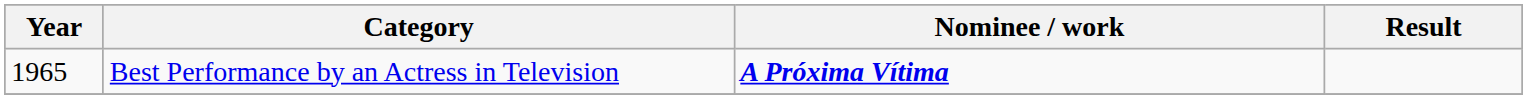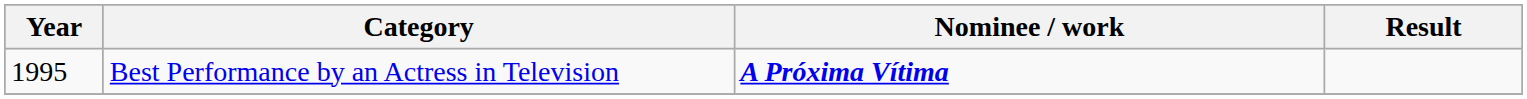 <table class=wikitable>
 <tr>
 <th Width=5%>Year</th>
 <th Width=32%>Category</th>
 <th Width=30%>Nominee / work</th>
 <th Width=10%>Result</th>
 </tr>
 <tr>
-<td>1965</td>
+<td>1995</td>
 <td><a href='#'>Best Performance by an Actress in Television</a></td>
 <td><strong><em><a href='#'>A Próxima Vítima</a></em></strong></td>
 <td></td>
 </tr>
 <tr>
 </tr>
 </table>
